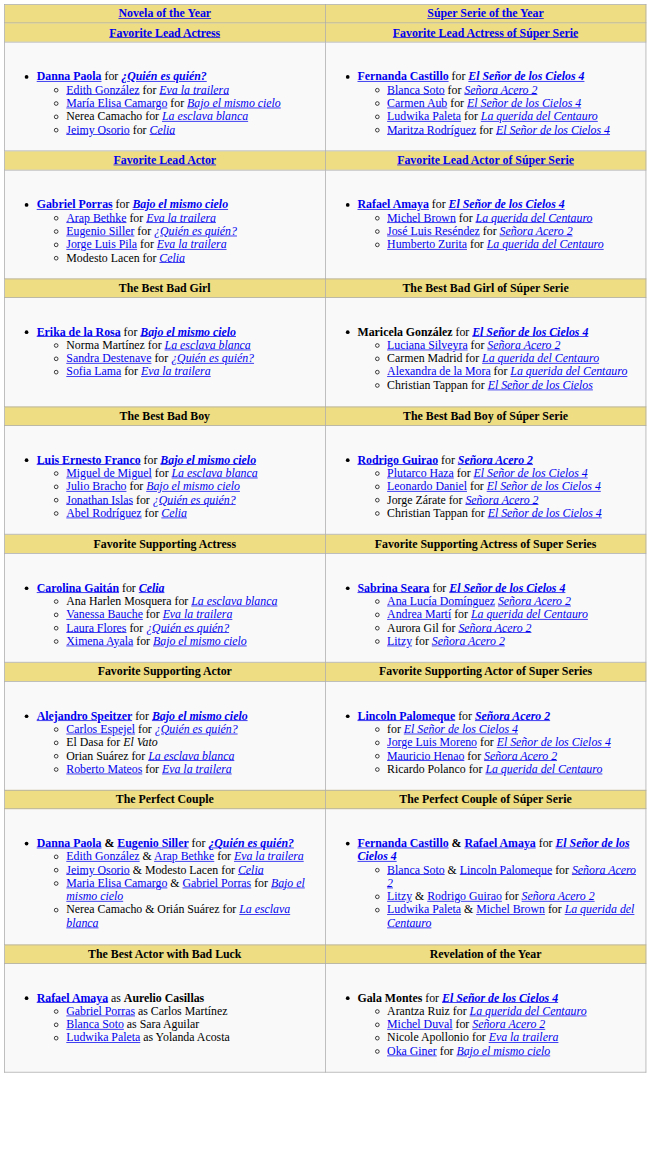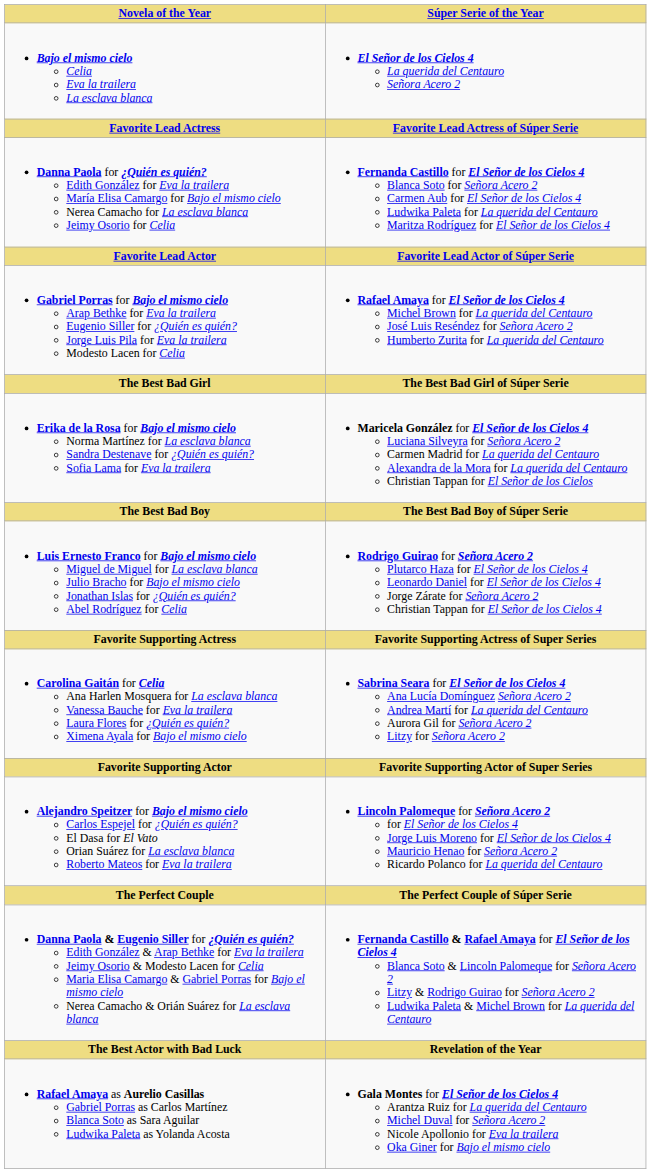 <table class=wikitable>
 <tr>
 <th style="background:#EEDD82; width:50%"><a href='#'>Novela of the Year</a></th>
 <th style="background:#EEDD82; width:50%"><a href='#'>Súper Serie of the Year</a></th>
+</tr>
+<tr>
+<td valign="top"><br><ul><li><strong><em><a href='#'>Bajo el mismo cielo</a></em></strong><ul><li><em><a href='#'>Celia</a></em></li><li><em><a href='#'>Eva la trailera</a></em></li><li><em><a href='#'>La esclava blanca</a></em></li></ul></li></ul></td>
+<td valign="top"><br><ul><li><strong><em><a href='#'>El Señor de los Cielos 4</a></em></strong><ul><li><em><a href='#'>La querida del Centauro</a></em></li><li><em><a href='#'>Señora Acero 2</a></em></li></ul></li></ul></td>
 </tr>
 <tr>
 <th style="background:#EEDD82; width:50%"><a href='#'>Favorite Lead Actress</a></th>
 <th style="background:#EEDD82; width:50%"><a href='#'>Favorite Lead Actress of Súper Serie</a></th>
 </tr>
 <tr>
 <td valign="top"><br><ul><li><strong><a href='#'>Danna Paola</a></strong> for <strong><em><a href='#'>¿Quién es quién?</a></em></strong><ul><li><a href='#'>Edith González</a> for <em><a href='#'>Eva la trailera</a></em></li><li><a href='#'>María Elisa Camargo</a> for <em><a href='#'>Bajo el mismo cielo</a></em></li><li>Nerea Camacho for <em><a href='#'>La esclava blanca</a></em></li><li><a href='#'>Jeimy Osorio</a> for <em><a href='#'>Celia</a></em></li></ul></li></ul></td>
 <td valign="top"><br><ul><li><strong><a href='#'>Fernanda Castillo</a></strong> for <strong><em><a href='#'>El Señor de los Cielos 4</a></em></strong><ul><li><a href='#'>Blanca Soto</a> for <em><a href='#'>Señora Acero 2</a></em></li><li><a href='#'>Carmen Aub</a> for <em><a href='#'>El Señor de los Cielos 4</a></em></li><li><a href='#'>Ludwika Paleta</a> for <em><a href='#'>La querida del Centauro</a></em></li><li><a href='#'>Maritza Rodríguez</a> for <em><a href='#'>El Señor de los Cielos 4</a></em></li></ul></li></ul></td>
 </tr>
 <tr>
 <th style="background:#EEDD82; width:50%"><a href='#'>Favorite Lead Actor</a></th>
 <th style="background:#EEDD82; width:50%"><a href='#'>Favorite Lead Actor of Súper Serie</a></th>
 </tr>
 <tr>
 <td valign="top"><br><ul><li><strong><a href='#'>Gabriel Porras</a></strong> for <strong><em><a href='#'>Bajo el mismo cielo</a></em></strong><ul><li><a href='#'>Arap Bethke</a> for <em><a href='#'>Eva la trailera</a></em></li><li><a href='#'>Eugenio Siller</a> for <em><a href='#'>¿Quién es quién?</a></em></li><li><a href='#'>Jorge Luis Pila</a> for <em><a href='#'>Eva la trailera</a></em></li><li>Modesto Lacen for <em><a href='#'>Celia</a></em></li></ul></li></ul></td>
 <td valign="top"><br><ul><li><strong><a href='#'>Rafael Amaya</a></strong> for <strong><em><a href='#'>El Señor de los Cielos 4</a></em></strong><ul><li><a href='#'>Michel Brown</a> for <em><a href='#'>La querida del Centauro</a></em></li><li><a href='#'>José Luis Reséndez</a> for <em><a href='#'>Señora Acero 2</a></em></li><li><a href='#'>Humberto Zurita</a> for <em><a href='#'>La querida del Centauro</a></em></li></ul></li></ul></td>
 </tr>
 <tr>
 <th style="background:#EEDD82; width:50%">The Best Bad Girl</th>
 <th style="background:#EEDD82; width:50%">The Best Bad Girl of Súper Serie</th>
 </tr>
 <tr>
 <td valign="top"><br><ul><li><strong><a href='#'>Erika de la Rosa</a></strong> for <strong><em><a href='#'>Bajo el mismo cielo</a></em></strong><ul><li>Norma Martínez for <em><a href='#'>La esclava blanca</a></em></li><li><a href='#'>Sandra Destenave</a> for <em><a href='#'>¿Quién es quién?</a></em></li><li><a href='#'>Sofia Lama</a> for <em><a href='#'>Eva la trailera</a></em></li></ul></li></ul></td>
 <td valign="top"><br><ul><li><strong>Maricela González</strong> for <strong><em><a href='#'>El Señor de los Cielos 4</a></em></strong><ul><li><a href='#'>Luciana Silveyra</a> for <em><a href='#'>Señora Acero 2</a></em></li><li>Carmen Madrid for <em><a href='#'>La querida del Centauro</a></em></li><li><a href='#'>Alexandra de la Mora</a> for <em><a href='#'>La querida del Centauro</a></em></li><li>Christian Tappan for <em><a href='#'>El Señor de los Cielos</a></em></li></ul></li></ul></td>
 </tr>
 <tr>
 <th style="background:#EEDD82; width:50%">The Best Bad Boy</th>
 <th style="background:#EEDD82; width:50%">The Best Bad Boy of Súper Serie</th>
 </tr>
 <tr>
 <td valign="top"><br><ul><li><strong><a href='#'>Luis Ernesto Franco</a></strong> for <strong><em><a href='#'>Bajo el mismo cielo</a></em></strong><ul><li><a href='#'>Miguel de Miguel</a> for <em><a href='#'>La esclava blanca</a></em></li><li><a href='#'>Julio Bracho</a> for <em><a href='#'>Bajo el mismo cielo</a></em></li><li><a href='#'>Jonathan Islas</a> for <em><a href='#'>¿Quién es quién?</a></em></li><li><a href='#'>Abel Rodríguez</a> for <em><a href='#'>Celia</a></em></li></ul></li></ul></td>
 <td valign="top"><br><ul><li><strong><a href='#'>Rodrigo Guirao</a></strong> for <strong><em><a href='#'>Señora Acero 2</a></em></strong><ul><li><a href='#'>Plutarco Haza</a> for <em><a href='#'>El Señor de los Cielos 4</a></em></li><li><a href='#'>Leonardo Daniel</a> for <em><a href='#'>El Señor de los Cielos 4</a></em></li><li>Jorge Zárate for <em><a href='#'>Señora Acero 2</a></em></li><li>Christian Tappan for <em><a href='#'>El Señor de los Cielos 4</a></em></li></ul></li></ul></td>
 </tr>
 <tr>
 <th style="background:#EEDD82; width:50%">Favorite Supporting Actress</th>
 <th style="background:#EEDD82; width:50%">Favorite Supporting Actress of Super Series</th>
 </tr>
 <tr>
 <td valign="top"><br><ul><li><strong><a href='#'>Carolina Gaitán</a></strong> for <strong><em><a href='#'>Celia</a></em></strong><ul><li>Ana Harlen Mosquera for <em><a href='#'>La esclava blanca</a></em></li><li><a href='#'>Vanessa Bauche</a> for <em><a href='#'>Eva la trailera</a></em></li><li><a href='#'>Laura Flores</a> for <em><a href='#'>¿Quién es quién?</a></em></li><li><a href='#'>Ximena Ayala</a> for <em><a href='#'>Bajo el mismo cielo</a></em></li></ul></li></ul></td>
 <td valign="top"><br><ul><li><strong><a href='#'>Sabrina Seara</a></strong> for <strong><em><a href='#'>El Señor de los Cielos 4</a></em></strong><ul><li><a href='#'>Ana Lucía Domínguez</a> <em><a href='#'>Señora Acero 2</a></em></li><li><a href='#'>Andrea Martí</a> for <em><a href='#'>La querida del Centauro</a></em></li><li>Aurora Gil for <em><a href='#'>Señora Acero 2</a></em></li><li><a href='#'>Litzy</a> for <em><a href='#'>Señora Acero 2</a></em></li></ul></li></ul></td>
 </tr>
 <tr>
 <th style="background:#EEDD82; width:50%">Favorite Supporting Actor</th>
 <th style="background:#EEDD82; width:50%">Favorite Supporting Actor of Super Series</th>
 </tr>
 <tr>
 <td valign="top"><br><ul><li><strong><a href='#'>Alejandro Speitzer</a></strong> for <strong><em><a href='#'>Bajo el mismo cielo</a></em></strong><ul><li><a href='#'>Carlos Espejel</a> for <em><a href='#'>¿Quién es quién?</a></em></li><li>El Dasa for <em>El Vato</em></li><li>Orian Suárez for <em><a href='#'>La esclava blanca</a></em></li><li><a href='#'>Roberto Mateos</a> for <em><a href='#'>Eva la trailera</a></em></li></ul></li></ul></td>
 <td valign="top"><br><ul><li><strong><a href='#'>Lincoln Palomeque</a></strong> for <strong><em><a href='#'>Señora Acero 2</a></em></strong><ul><li> for <em><a href='#'>El Señor de los Cielos 4</a></em></li><li><a href='#'>Jorge Luis Moreno</a> for <em><a href='#'>El Señor de los Cielos 4</a></em></li><li><a href='#'>Mauricio Henao</a> for <em><a href='#'>Señora Acero 2</a></em></li><li>Ricardo Polanco for <em><a href='#'>La querida del Centauro</a></em></li></ul></li></ul></td>
 </tr>
 <tr>
 <th style="background:#EEDD82; width:50%">The Perfect Couple</th>
 <th style="background:#EEDD82; width:50%">The Perfect Couple of Súper Serie</th>
 </tr>
 <tr>
 <td valign="top"><br><ul><li><strong><a href='#'>Danna Paola</a> & <a href='#'>Eugenio Siller</a></strong> for <strong><em><a href='#'>¿Quién es quién?</a></em></strong><ul><li><a href='#'>Edith González</a> & <a href='#'>Arap Bethke</a> for <em><a href='#'>Eva la trailera</a></em></li><li><a href='#'>Jeimy Osorio</a> & Modesto Lacen for <em><a href='#'>Celia</a></em></li><li><a href='#'>Maria Elisa Camargo</a> & <a href='#'>Gabriel Porras</a> for <em><a href='#'>Bajo el mismo cielo</a></em></li><li>Nerea Camacho & Orián Suárez for <em><a href='#'>La esclava blanca</a></em></li></ul></li></ul></td>
 <td valign="top"><br><ul><li><strong><a href='#'>Fernanda Castillo</a> & <a href='#'>Rafael Amaya</a></strong> for <strong><em><a href='#'>El Señor de los Cielos 4</a></em></strong><ul><li><a href='#'>Blanca Soto</a> & <a href='#'>Lincoln Palomeque</a> for <em><a href='#'>Señora Acero 2</a></em></li><li><a href='#'>Litzy</a> & <a href='#'>Rodrigo Guirao</a> for <em><a href='#'>Señora Acero 2</a></em></li><li><a href='#'>Ludwika Paleta</a> & <a href='#'>Michel Brown</a> for <em><a href='#'>La querida del Centauro</a></em></li></ul></li></ul></td>
 </tr>
 <tr>
 <th style="background:#EEDD82; width:50%">The Best Actor with Bad Luck</th>
 <th style="background:#EEDD82; width:50%">Revelation of the Year</th>
 </tr>
 <tr>
 <td valign="top"><br><ul><li><strong><a href='#'>Rafael Amaya</a></strong> as <strong>Aurelio Casillas</strong><ul><li><a href='#'>Gabriel Porras</a> as Carlos Martínez</li><li><a href='#'>Blanca Soto</a> as Sara Aguilar</li><li><a href='#'>Ludwika Paleta</a> as Yolanda Acosta</li></ul></li></ul></td>
 <td valign="top"><br><ul><li><strong>Gala Montes</strong> for <strong><em><a href='#'>El Señor de los Cielos 4</a></em></strong><ul><li>Arantza Ruiz for <em><a href='#'>La querida del Centauro</a></em></li><li><a href='#'>Michel Duval</a> for <em><a href='#'>Señora Acero 2</a></em></li><li>Nicole Apollonio for <em><a href='#'>Eva la trailera</a></em></li><li><a href='#'>Oka Giner</a> for <em><a href='#'>Bajo el mismo cielo</a></em></li></ul></li></ul></td>
 </tr>
 </table>
